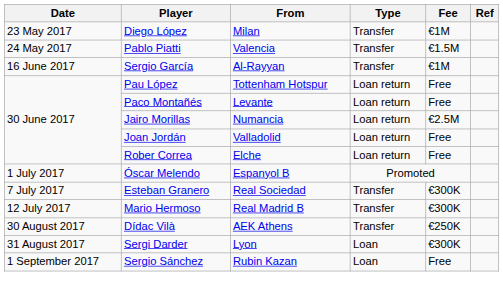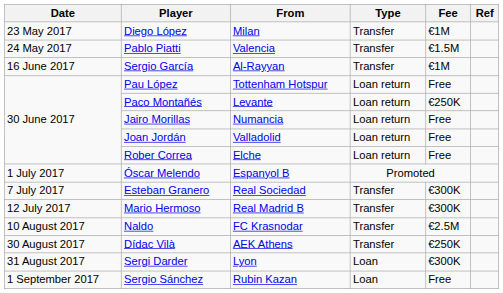 <table class="wikitable" style="width:80%;">
 <tr>
 <th>Date</th>
 <th>Player</th>
 <th>From</th>
 <th>Type</th>
 <th>Fee</th>
 <th>Ref</th>
 </tr>
 <tr>
 <td>23 May 2017</td>
 <td> <a href='#'>Diego López</a></td>
 <td> <a href='#'>Milan</a></td>
 <td>Transfer</td>
 <td>€1M</td>
 <td></td>
 </tr>
 <tr>
 <td>24 May 2017</td>
 <td> <a href='#'>Pablo Piatti</a></td>
 <td><a href='#'>Valencia</a></td>
 <td>Transfer</td>
 <td>€1.5M</td>
 <td></td>
 </tr>
 <tr>
 <td>16 June 2017</td>
 <td> <a href='#'>Sergio García</a></td>
 <td> <a href='#'>Al-Rayyan</a></td>
 <td>Transfer</td>
 <td>€1M</td>
 <td></td>
 </tr>
 <tr>
 <td rowspan="5">30 June 2017</td>
 <td> <a href='#'>Pau López</a></td>
 <td> <a href='#'>Tottenham Hotspur</a></td>
 <td>Loan return</td>
 <td>Free</td>
 <td></td>
 </tr>
 <tr>
 <td> <a href='#'>Paco Montañés</a></td>
 <td> <a href='#'>Levante</a></td>
 <td>Loan return</td>
-<td>Free</td>
+<td>€250K</td>
 <td></td>
 </tr>
 <tr>
 <td> <a href='#'>Jairo Morillas</a></td>
 <td><a href='#'>Numancia</a></td>
 <td>Loan return</td>
-<td>€2.5M</td>
+<td>Free</td>
 <td></td>
 </tr>
 <tr>
 <td> <a href='#'>Joan Jordán</a></td>
 <td><a href='#'>Valladolid</a></td>
 <td>Loan return</td>
 <td>Free</td>
 <td></td>
 </tr>
 <tr>
 <td> <a href='#'>Rober Correa</a></td>
 <td><a href='#'>Elche</a></td>
 <td>Loan return</td>
 <td>Free</td>
 <td></td>
 </tr>
 <tr>
 <td>1 July 2017</td>
 <td> <a href='#'>Óscar Melendo</a></td>
 <td> <a href='#'>Espanyol B</a></td>
 <td colspan="2" style="text-align:center;">Promoted</td>
 <td></td>
 </tr>
 <tr>
 <td>7 July 2017</td>
 <td> <a href='#'>Esteban Granero</a></td>
 <td> <a href='#'>Real Sociedad</a></td>
 <td>Transfer</td>
 <td>€300K</td>
 <td></td>
 </tr>
 <tr>
 <td>12 July 2017</td>
 <td> <a href='#'>Mario Hermoso</a></td>
 <td> <a href='#'>Real Madrid B</a></td>
 <td>Transfer</td>
 <td>€300K</td>
 <td></td>
 </tr>
 <tr>
+<td>10 August 2017</td>
+<td> <a href='#'>Naldo</a></td>
+<td> <a href='#'>FC Krasnodar</a></td>
+<td>Transfer</td>
+<td>€2.5M</td>
+<td></td>
+</tr>
+<tr>
 <td>30 August 2017</td>
 <td> <a href='#'>Dídac Vilà</a></td>
 <td> <a href='#'>AEK Athens</a></td>
 <td>Transfer</td>
 <td>€250K</td>
 <td></td>
 </tr>
 <tr>
 <td>31 August 2017</td>
 <td> <a href='#'>Sergi Darder</a></td>
 <td> <a href='#'>Lyon</a></td>
 <td>Loan</td>
 <td>€300K</td>
 <td></td>
 </tr>
 <tr>
 <td>1 September 2017</td>
 <td> <a href='#'>Sergio Sánchez</a></td>
 <td> <a href='#'>Rubin Kazan</a></td>
 <td>Loan</td>
 <td>Free</td>
 <td></td>
 </tr>
 </table>
